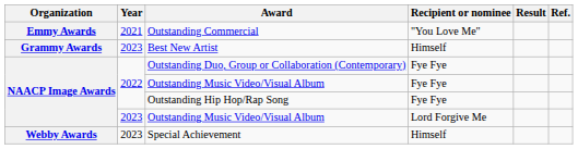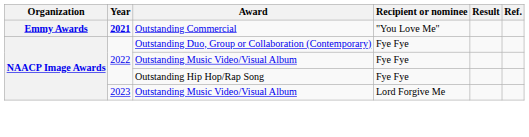 <table class="wikitable sortable plainrowheaders">
 <tr>
 <th>Organization</th>
 <th>Year</th>
 <th>Award</th>
 <th>Recipient or nominee</th>
 <th>Result</th>
 <th>Ref.</th>
 </tr>
 <tr>
 <th scope="row"><a href='#'>Emmy Awards</a></th>
-<td><a href='#'>2021</a></td>
+<td><strong><a href='#'>2021</a></strong></td>
 <td><a href='#'>Outstanding Commercial</a></td>
 <td>"You Love Me"</td>
-<td></td>
-<td></td>
-</tr>
-<tr>
-<th scope="row"><a href='#'>Grammy Awards</a></th>
-<td><a href='#'>2023</a></td>
-<td><a href='#'>Best New Artist</a></td>
-<td>Himself</td>
 <td></td>
 <td></td>
 </tr>
 <tr>
 <th scope="row" rowspan="4"><a href='#'>NAACP Image Awards</a></th>
 <td rowspan="3"><a href='#'>2022</a></td>
 <td><a href='#'>Outstanding Duo, Group or Collaboration (Contemporary)</a></td>
 <td>Fye Fye</td>
 <td></td>
 <td></td>
 </tr>
 <tr>
 <td><a href='#'>Outstanding Music Video/Visual Album</a></td>
 <td>Fye Fye</td>
 <td></td>
 <td></td>
 </tr>
 <tr>
 <td>Outstanding Hip Hop/Rap Song</td>
 <td>Fye Fye</td>
 <td></td>
 <td></td>
 </tr>
 <tr>
 <td><a href='#'>2023</a></td>
 <td><a href='#'>Outstanding Music Video/Visual Album</a></td>
 <td>Lord Forgive Me</td>
 <td></td>
 <td></td>
 </tr>
-<tr>
-<th scope="row"><a href='#'>Webby Awards</a></th>
-<td>2023</td>
-<td>Special Achievement</td>
-<td>Himself</td>
-<td></td>
-<td></td>
-</tr>
 </table>
